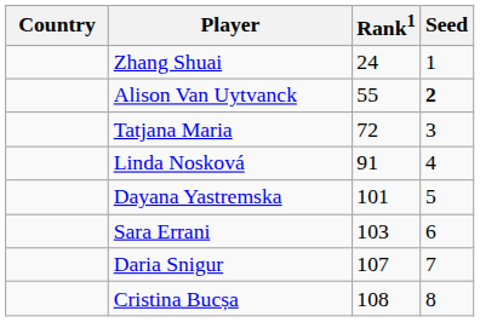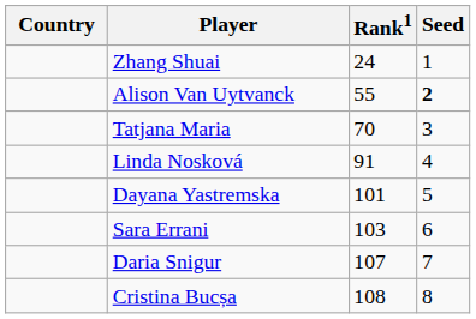 <table class="sortable wikitable">
 <tr>
 <th width="70">Country</th>
 <th width="175">Player</th>
 <th>Rank<sup>1</sup></th>
 <th>Seed</th>
 </tr>
 <tr>
 <td></td>
 <td><a href='#'>Zhang Shuai</a></td>
 <td>24</td>
 <td>1</td>
 </tr>
 <tr>
 <td></td>
 <td><a href='#'>Alison Van Uytvanck</a></td>
 <td>55</td>
 <td><strong>2</strong></td>
 </tr>
 <tr>
 <td></td>
 <td><a href='#'>Tatjana Maria</a></td>
-<td>72</td>
+<td>70</td>
 <td>3</td>
 </tr>
 <tr>
 <td></td>
 <td><a href='#'>Linda Nosková</a></td>
 <td>91</td>
 <td>4</td>
 </tr>
 <tr>
 <td></td>
 <td><a href='#'>Dayana Yastremska</a></td>
 <td>101</td>
 <td>5</td>
 </tr>
 <tr>
 <td></td>
 <td><a href='#'>Sara Errani</a></td>
 <td>103</td>
 <td>6</td>
 </tr>
 <tr>
 <td></td>
 <td><a href='#'>Daria Snigur</a></td>
 <td>107</td>
 <td>7</td>
 </tr>
 <tr>
 <td></td>
 <td><a href='#'>Cristina Bucșa</a></td>
 <td>108</td>
 <td>8</td>
 </tr>
 </table>
